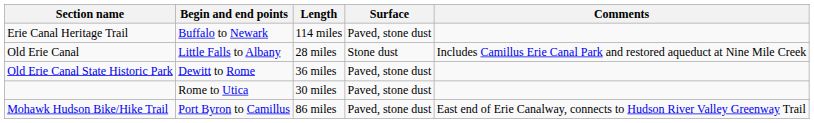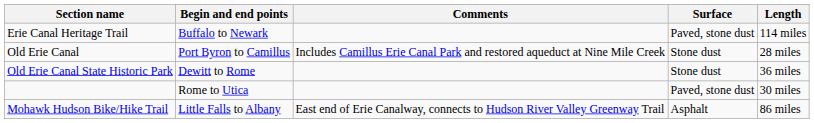 <table class="wikitable">
 <tr>
 <th>Section name</th>
 <th>Begin and end points</th>
+<th>Comments</th>
+<th>Surface</th>
 <th>Length</th>
-<th>Surface</th>
-<th>Comments</th>
 </tr>
 <tr>
 <td>Erie Canal Heritage Trail</td>
 <td><a href='#'>Buffalo</a> to <a href='#'>Newark</a></td>
+<td></td>
+<td>Paved, stone dust</td>
 <td>114 miles</td>
-<td>Paved, stone dust</td>
-<td></td>
 </tr>
 <tr>
 <td>Old Erie Canal</td>
-<td><a href='#'>Little Falls</a> to <a href='#'>Albany</a></td>
+<td><a href='#'>Port Byron</a> to <a href='#'>Camillus</a></td>
+<td>Includes <a href='#'>Camillus Erie Canal Park</a> and restored aqueduct at Nine Mile Creek</td>
+<td>Stone dust</td>
 <td>28 miles</td>
-<td>Stone dust</td>
-<td>Includes <a href='#'>Camillus Erie Canal Park</a> and restored aqueduct at Nine Mile Creek</td>
 </tr>
 <tr>
 <td><a href='#'>Old Erie Canal State Historic Park</a></td>
 <td><a href='#'>Dewitt</a> to <a href='#'>Rome</a></td>
+<td></td>
+<td>Stone dust</td>
 <td>36 miles</td>
-<td>Paved, stone dust</td>
-<td></td>
 </tr>
 <tr>
 <td></td>
 <td>Rome to <a href='#'>Utica</a></td>
+<td></td>
+<td>Paved, stone dust</td>
 <td>30 miles</td>
-<td>Paved, stone dust</td>
-<td></td>
 </tr>
 <tr>
 <td><a href='#'>Mohawk Hudson Bike/Hike Trail</a></td>
-<td><a href='#'>Port Byron</a> to <a href='#'>Camillus</a></td>
+<td><a href='#'>Little Falls</a> to <a href='#'>Albany</a></td>
+<td>East end of Erie Canalway, connects to <a href='#'>Hudson River Valley Greenway</a> Trail</td>
+<td>Asphalt</td>
 <td>86 miles</td>
-<td>Paved, stone dust</td>
-<td>East end of Erie Canalway, connects to <a href='#'>Hudson River Valley Greenway</a> Trail</td>
 </tr>
 </table>
